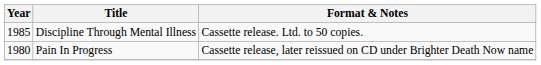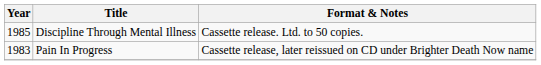 <table class="wikitable">
 <tr>
 <th>Year</th>
 <th>Title</th>
 <th>Format & Notes</th>
 </tr>
 <tr>
 <td>1985</td>
 <td>Discipline Through Mental Illness</td>
 <td>Cassette release. Ltd. to 50 copies.</td>
 </tr>
 <tr>
-<td>1980</td>
+<td>1983</td>
 <td>Pain In Progress</td>
 <td>Cassette release, later reissued on CD under Brighter Death Now name</td>
 </tr>
 <tr>
 </tr>
 </table>
